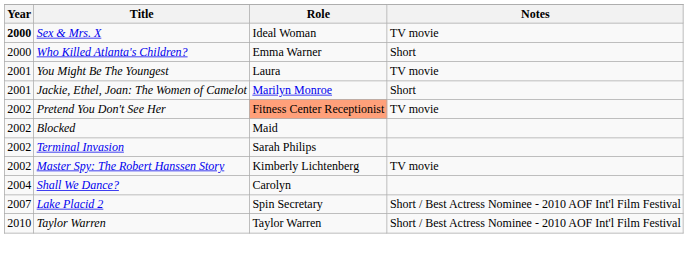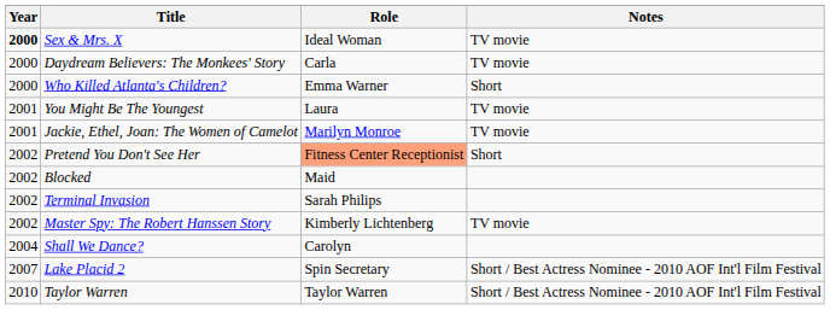 <table class="wikitable sortable">
 <tr>
 </tr>
 <tr>
 <th>Year</th>
 <th>Title</th>
 <th>Role</th>
 <th class="unsortable">Notes</th>
 </tr>
 <tr>
 <td><strong>2000</strong></td>
 <td><em><a href='#'>Sex & Mrs. X</a></em></td>
 <td>Ideal Woman</td>
+<td>TV movie</td>
+</tr>
+<tr>
+<td>2000</td>
+<td><em>Daydream Believers: The Monkees' Story</em></td>
+<td>Carla</td>
 <td>TV movie</td>
 </tr>
 <tr>
 <td>2000</td>
 <td><em><a href='#'>Who Killed Atlanta's Children?</a></em></td>
 <td>Emma Warner</td>
 <td>Short</td>
 </tr>
 <tr>
 <td>2001</td>
 <td><em>You Might Be The Youngest</em></td>
 <td>Laura</td>
 <td>TV movie</td>
 </tr>
 <tr>
 <td>2001</td>
 <td><em>Jackie, Ethel, Joan: The Women of Camelot</em></td>
 <td><a href='#'>Marilyn Monroe</a></td>
-<td>Short</td>
+<td>TV movie</td>
 </tr>
 <tr>
 <td>2002</td>
 <td><em>Pretend You Don't See Her</em></td>
 <td style="background: lightsalmon;">Fitness Center Receptionist</td>
-<td>TV movie</td>
+<td>Short</td>
 </tr>
 <tr>
 <td>2002</td>
 <td><em>Blocked</em></td>
 <td>Maid</td>
 <td></td>
 </tr>
 <tr>
 <td>2002</td>
 <td><em><a href='#'>Terminal Invasion</a></em></td>
 <td>Sarah Philips</td>
 <td></td>
 </tr>
 <tr>
 <td>2002</td>
 <td><em><a href='#'>Master Spy: The Robert Hanssen Story</a></em></td>
 <td>Kimberly Lichtenberg</td>
 <td>TV movie</td>
 </tr>
 <tr>
 <td>2004</td>
 <td><em><a href='#'>Shall We Dance?</a></em></td>
 <td>Carolyn</td>
 <td></td>
 </tr>
 <tr>
 <td>2007</td>
 <td><em><a href='#'>Lake Placid 2</a></em></td>
 <td>Spin Secretary</td>
 <td>Short / Best Actress Nominee - 2010 AOF Int'l Film Festival</td>
 </tr>
 <tr>
 <td>2010</td>
 <td><em>Taylor Warren</em></td>
 <td>Taylor Warren</td>
 <td>Short / Best Actress Nominee - 2010 AOF Int'l Film Festival</td>
 </tr>
 </table>
